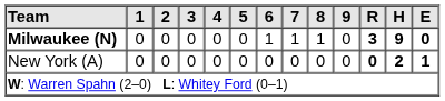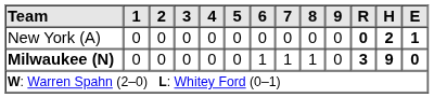 <table border=1 cellspacing=0 width=425 style="margin-left:3em;">
 <tr style="text-align:center; background-color:#e6e6e6;">
 <th align=left width=125>Team</th>
 <th width=25>1</th>
 <th width=25>2</th>
 <th width=25>3</th>
 <th width=25>4</th>
 <th width=25>5</th>
 <th width=25>6</th>
 <th width=25>7</th>
 <th width=25>8</th>
 <th width=25>9</th>
 <th width=25>R</th>
 <th width=25>H</th>
 <th width=25>E</th>
 </tr>
 <tr style="text-align:center;">
+<td align=left>New York (A)</td>
+<td>0</td>
+<td>0</td>
+<td>0</td>
+<td>0</td>
+<td>0</td>
+<td>0</td>
+<td>0</td>
+<td>0</td>
+<td>0</td>
+<td><strong>0</strong></td>
+<td><strong>2</strong></td>
+<td><strong>1</strong></td>
+</tr>
+<tr style="text-align:center;">
 <td align=left><strong>Milwaukee (N)</strong></td>
 <td>0</td>
 <td>0</td>
 <td>0</td>
 <td>0</td>
 <td>0</td>
 <td>1</td>
 <td>1</td>
 <td>1</td>
 <td>0</td>
 <td><strong>3</strong></td>
 <td><strong>9</strong></td>
 <td><strong>0</strong></td>
 </tr>
-<tr style="text-align:center;">
-<td align=left>New York (A)</td>
-<td>0</td>
-<td>0</td>
-<td>0</td>
-<td>0</td>
-<td>0</td>
-<td>0</td>
-<td>0</td>
-<td>0</td>
-<td>0</td>
-<td><strong>0</strong></td>
-<td><strong>2</strong></td>
-<td><strong>1</strong></td>
-</tr>
 <tr style="text-align:left;">
 <td colspan=13><small><strong>W</strong>: <a href='#'>Warren Spahn</a> (2–0)   <strong>L</strong>: <a href='#'>Whitey Ford</a> (0–1)</small></td>
 </tr>
 <tr style="text-align:left;">
 </tr>
 </table>
